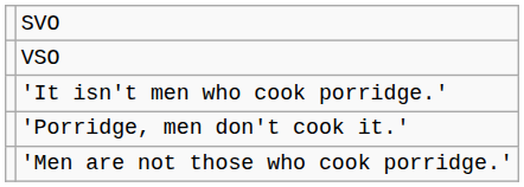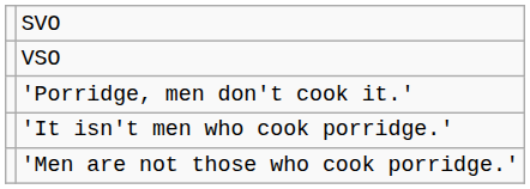 <table class="wikitable">
 <tr>
 <td></td>
 <td>SVO</td>
 </tr>
 <tr>
 <td></td>
 <td>VSO</td>
 </tr>
 <tr>
 <td></td>
-<td>'It isn't men who cook porridge.'</td>
+<td>'Porridge, men don't cook it.'</td>
 </tr>
 <tr>
 <td></td>
-<td>'Porridge, men don't cook it.'</td>
+<td>'It isn't men who cook porridge.'</td>
 </tr>
 <tr>
 <td></td>
 <td>'Men are not those who cook porridge.'</td>
 </tr>
 </table>
